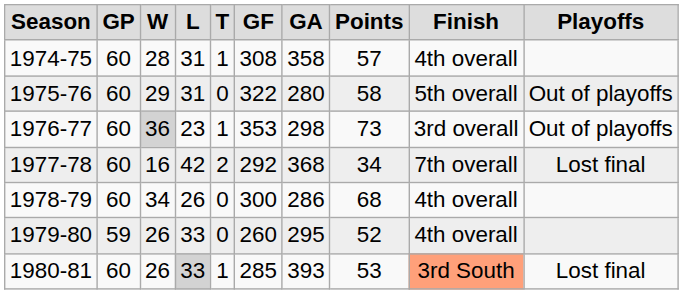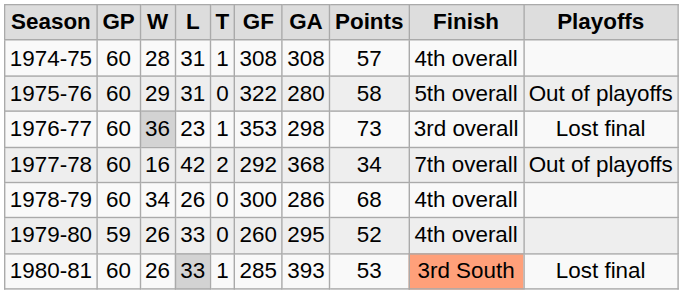 <table class="wikitable">
 <tr align="center"  bgcolor="#dddddd">
 <td><strong>Season</strong></td>
 <td><strong>GP </strong></td>
 <td><strong> W </strong></td>
 <td><strong> L </strong></td>
 <td><strong> T </strong></td>
 <td><strong>GF </strong></td>
 <td><strong>GA </strong></td>
 <td><strong>Points</strong></td>
 <td><strong>Finish</strong></td>
 <td><strong>Playoffs</strong></td>
 </tr>
 <tr align="center">
 <td>1974-75</td>
 <td>60</td>
 <td>28</td>
 <td>31</td>
 <td>1</td>
 <td>308</td>
-<td>358</td>
+<td>308</td>
 <td>57</td>
 <td>4th overall</td>
 <td></td>
 </tr>
 <tr align="center" bgcolor="#eeeeee">
 <td>1975-76</td>
 <td>60</td>
 <td>29</td>
 <td>31</td>
 <td>0</td>
 <td>322</td>
 <td>280</td>
 <td>58</td>
 <td>5th overall</td>
 <td>Out of playoffs</td>
 </tr>
 <tr align="center">
 <td>1976-77</td>
 <td>60</td>
 <td style="background: lightgrey;">36</td>
 <td>23</td>
 <td>1</td>
 <td>353</td>
 <td>298</td>
 <td>73</td>
 <td>3rd overall</td>
-<td>Out of playoffs</td>
+<td>Lost final</td>
 </tr>
 <tr align="center" bgcolor="#eeeeee">
 <td>1977-78</td>
 <td>60</td>
 <td>16</td>
 <td>42</td>
 <td>2</td>
 <td>292</td>
 <td>368</td>
 <td>34</td>
 <td>7th overall</td>
-<td>Lost final</td>
+<td>Out of playoffs</td>
 </tr>
 <tr align="center">
 <td>1978-79</td>
 <td>60</td>
 <td>34</td>
 <td>26</td>
 <td>0</td>
 <td>300</td>
 <td>286</td>
 <td>68</td>
 <td>4th overall</td>
 <td></td>
 </tr>
 <tr align="center" bgcolor="#eeeeee">
 <td>1979-80</td>
 <td>59</td>
 <td>26</td>
 <td>33</td>
 <td>0</td>
 <td>260</td>
 <td>295</td>
 <td>52</td>
 <td>4th overall</td>
 <td></td>
 </tr>
 <tr align="center">
 <td>1980-81</td>
 <td>60</td>
 <td>26</td>
 <td style="background: lightgrey;">33</td>
 <td>1</td>
 <td>285</td>
 <td>393</td>
 <td>53</td>
 <td style="background: lightsalmon;">3rd South</td>
 <td>Lost final</td>
 </tr>
 </table>
